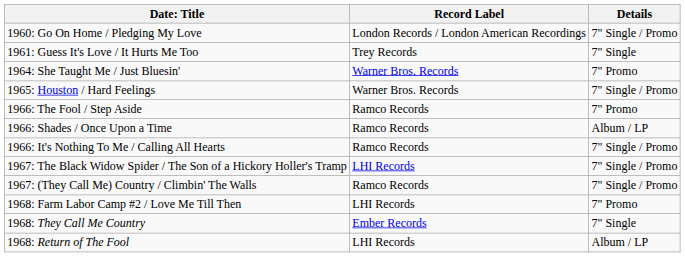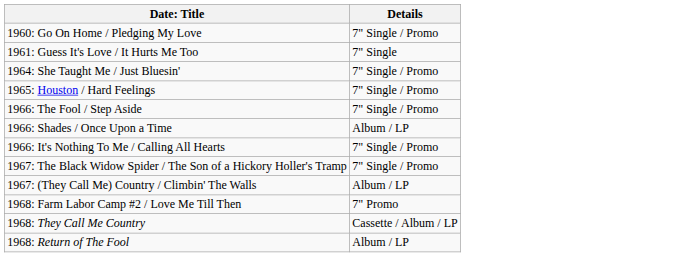 <table class="wikitable">
 <tr>
 <th>Date: Title</th>
-<th>Record Label</th>
 <th>Details</th>
 </tr>
 <tr>
 <td>1960: Go On Home / Pledging My Love</td>
-<td>London Records / London American Recordings</td>
 <td>7" Single / Promo</td>
 </tr>
 <tr>
 <td>1961: Guess It's Love / It Hurts Me Too</td>
-<td>Trey Records</td>
 <td>7" Single</td>
 </tr>
 <tr>
 <td>1964: She Taught Me / Just Bluesin'</td>
-<td><a href='#'>Warner Bros. Records</a></td>
-<td>7" Promo</td>
+<td>7" Single / Promo</td>
 </tr>
 <tr>
 <td>1965: <a href='#'>Houston</a> / Hard Feelings</td>
-<td>Warner Bros. Records</td>
 <td>7" Single / Promo</td>
 </tr>
 <tr>
 <td>1966: The Fool / Step Aside</td>
-<td>Ramco Records</td>
-<td>7" Promo</td>
+<td>7" Single / Promo</td>
 </tr>
 <tr>
 <td>1966: Shades / Once Upon a Time</td>
-<td>Ramco Records</td>
 <td>Album / LP</td>
 </tr>
 <tr>
 <td>1966: It's Nothing To Me / Calling All Hearts</td>
-<td>Ramco Records</td>
 <td>7" Single / Promo</td>
 </tr>
 <tr>
 <td>1967: The Black Widow Spider / The Son of a Hickory Holler's Tramp</td>
-<td><a href='#'>LHI Records</a></td>
 <td>7" Single / Promo</td>
 </tr>
 <tr>
 <td>1967: (They Call Me) Country / Climbin' The Walls</td>
-<td>Ramco Records</td>
-<td>7" Single / Promo</td>
+<td>Album / LP</td>
 </tr>
 <tr>
 <td>1968: Farm Labor Camp #2 / Love Me Till Then</td>
-<td>LHI Records</td>
 <td>7" Promo</td>
 </tr>
 <tr>
 <td>1968: <em>They Call Me Country</em></td>
-<td><a href='#'>Ember Records</a></td>
-<td>7" Single</td>
+<td>Cassette / Album / LP</td>
 </tr>
 <tr>
 <td>1968: <em>Return of The Fool</em></td>
-<td>LHI Records</td>
 <td>Album / LP</td>
 </tr>
 </table>
